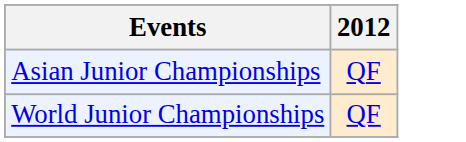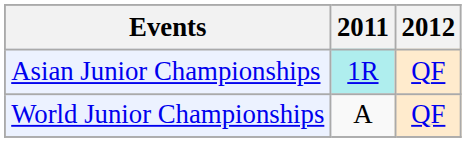 <table class="wikitable" style="font-size: 90%; text-align:center">
 <tr>
 <th>Events</th>
+<th>2011</th>
 <th>2012</th>
 </tr>
 <tr>
 <td bgcolor="#ECF2FF"; align="left"><a href='#'>Asian Junior Championships</a></td>
+<td bgcolor=AFEEEE><a href='#'>1R</a></td>
 <td bgcolor=FFEBCD><a href='#'>QF</a></td>
 </tr>
 <tr>
 <td bgcolor="#ECF2FF"; align="left"><a href='#'>World Junior Championships</a></td>
+<td>A</td>
 <td bgcolor=FFEBCD><a href='#'>QF</a></td>
 </tr>
 </table>
